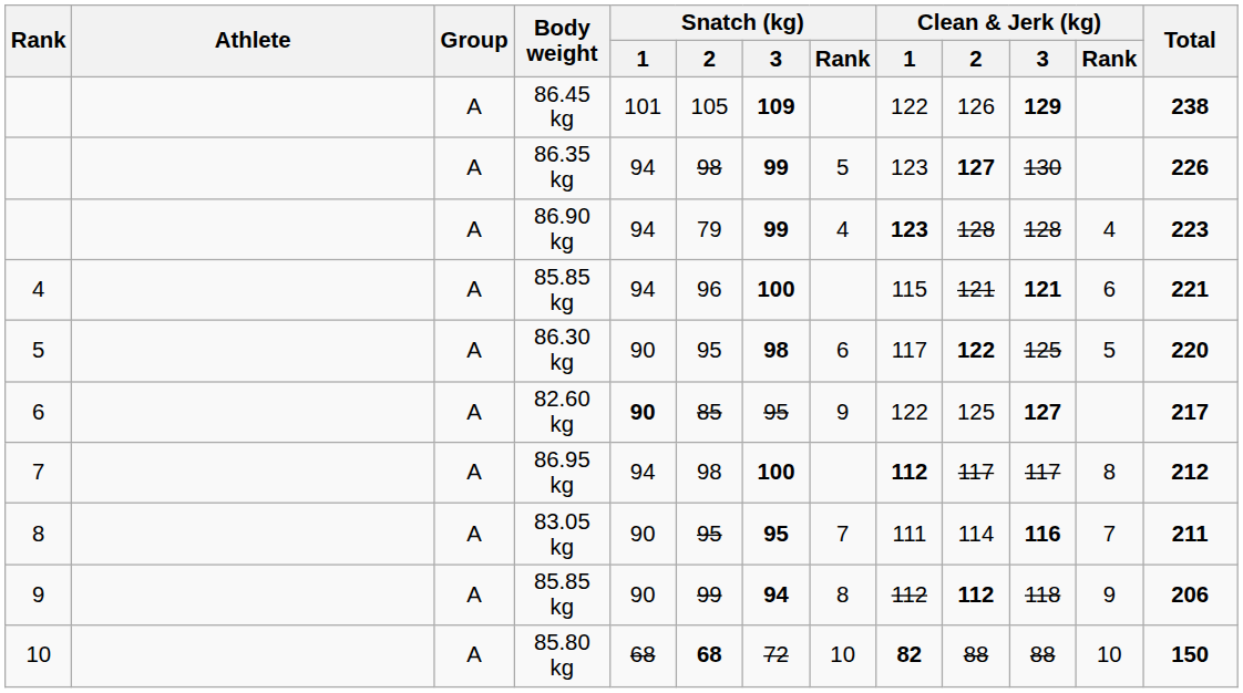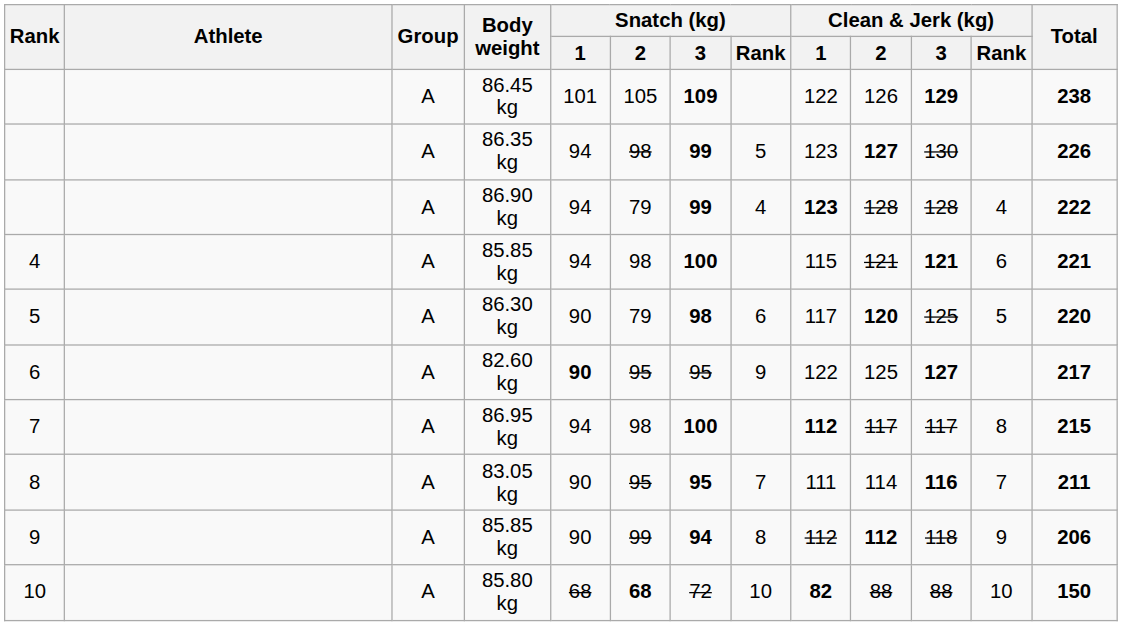 <table class = "wikitable" style="text-align:center;">
 <tr>
 <th rowspan=2 width=40>Rank</th>
 <th rowspan=2 width=250>Athlete</th>
 <th rowspan=2 width=50>Group</th>
 <th rowspan=2 width=60>Body weight</th>
 <th colspan=4>Snatch (kg)</th>
 <th colspan=4>Clean & Jerk (kg)</th>
 <th rowspan=2 width=60>Total</th>
 </tr>
 <tr>
 <th width=40>1</th>
 <th width=40>2</th>
 <th width=40>3</th>
 <th width=40>Rank</th>
 <th width=40>1</th>
 <th width=40>2</th>
 <th width=40>3</th>
 <th width=40>Rank</th>
 </tr>
 <tr>
 <td></td>
 <td align=left></td>
 <td>A</td>
 <td>86.45 kg</td>
 <td>101</td>
 <td>105</td>
 <td><strong>109</strong></td>
 <td></td>
 <td>122</td>
 <td>126</td>
 <td><strong>129</strong></td>
 <td></td>
 <td><strong>238</strong></td>
 </tr>
 <tr>
 <td></td>
 <td align=left></td>
 <td>A</td>
 <td>86.35 kg</td>
 <td>94</td>
 <td><s>98</s></td>
 <td><strong>99</strong></td>
 <td>5</td>
 <td>123</td>
 <td><strong>127</strong></td>
 <td><s>130</s></td>
 <td></td>
 <td><strong>226</strong></td>
 </tr>
 <tr>
 <td></td>
 <td align=left></td>
 <td>A</td>
 <td>86.90 kg</td>
 <td>94</td>
 <td>79</td>
 <td><strong>99</strong></td>
 <td>4</td>
 <td><strong>123</strong></td>
 <td><s>128</s></td>
 <td><s>128</s></td>
 <td>4</td>
-<td><strong>223</strong></td>
+<td><strong>222</strong></td>
 </tr>
 <tr>
 <td>4</td>
 <td align=left></td>
 <td>A</td>
 <td>85.85 kg</td>
 <td>94</td>
-<td>96</td>
+<td>98</td>
 <td><strong>100</strong></td>
 <td></td>
 <td>115</td>
 <td><s>121</s></td>
 <td><strong>121</strong></td>
 <td>6</td>
 <td><strong>221</strong></td>
 </tr>
 <tr>
 <td>5</td>
 <td align=left></td>
 <td>A</td>
 <td>86.30 kg</td>
 <td>90</td>
-<td>95</td>
+<td>79</td>
 <td><strong>98</strong></td>
 <td>6</td>
 <td>117</td>
-<td><strong>122</strong></td>
+<td><strong>120</strong></td>
 <td><s>125</s></td>
 <td>5</td>
 <td><strong>220</strong></td>
 </tr>
 <tr>
 <td>6</td>
 <td align=left></td>
 <td>A</td>
 <td>82.60 kg</td>
 <td><strong>90</strong></td>
-<td><s>85</s></td>
+<td><s>95</s></td>
 <td><s>95</s></td>
 <td>9</td>
 <td>122</td>
 <td>125</td>
 <td><strong>127</strong></td>
 <td></td>
 <td><strong>217</strong></td>
 </tr>
 <tr>
 <td>7</td>
 <td align=left></td>
 <td>A</td>
 <td>86.95 kg</td>
 <td>94</td>
 <td>98</td>
 <td><strong>100</strong></td>
 <td></td>
 <td><strong>112</strong></td>
 <td><s>117</s></td>
 <td><s>117</s></td>
 <td>8</td>
-<td><strong>212</strong></td>
+<td><strong>215</strong></td>
 </tr>
 <tr>
 <td>8</td>
 <td align=left></td>
 <td>A</td>
 <td>83.05 kg</td>
 <td>90</td>
 <td><s>95</s></td>
 <td><strong>95</strong></td>
 <td>7</td>
 <td>111</td>
 <td>114</td>
 <td><strong>116</strong></td>
 <td>7</td>
 <td><strong>211</strong></td>
 </tr>
 <tr>
 <td>9</td>
 <td align=left></td>
 <td>A</td>
 <td>85.85 kg</td>
 <td>90</td>
 <td><s>99</s></td>
 <td><strong>94</strong></td>
 <td>8</td>
 <td><s>112</s></td>
 <td><strong>112</strong></td>
 <td><s>118</s></td>
 <td>9</td>
 <td><strong>206</strong></td>
 </tr>
 <tr>
 <td>10</td>
 <td align=left></td>
 <td>A</td>
 <td>85.80 kg</td>
 <td><s>68</s></td>
 <td><strong>68</strong></td>
 <td><s>72</s></td>
 <td>10</td>
 <td><strong>82</strong></td>
 <td><s>88</s></td>
 <td><s>88</s></td>
 <td>10</td>
 <td><strong>150</strong></td>
 </tr>
 </table>
